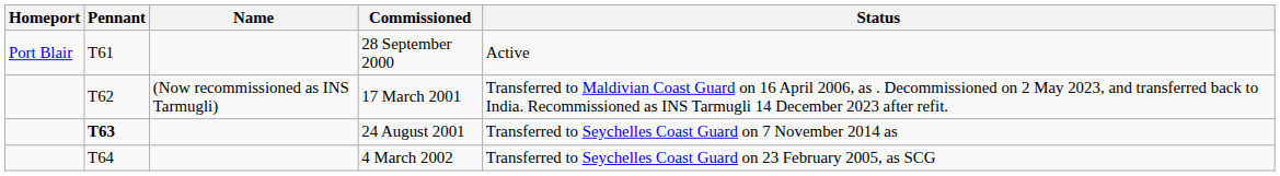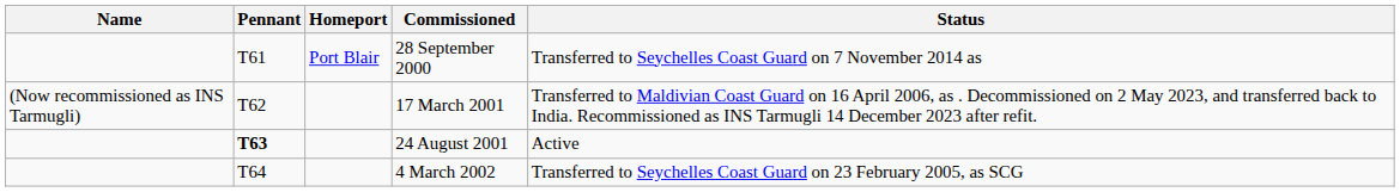 <table class="wikitable">
 <tr>
+<th>Name</th>
+<th>Pennant</th>
 <th>Homeport</th>
-<th>Pennant</th>
-<th>Name</th>
 <th>Commissioned</th>
 <th>Status</th>
 </tr>
 <tr>
+<td></td>
+<td>T61</td>
 <td><a href='#'>Port Blair</a></td>
-<td>T61</td>
-<td></td>
 <td>28 September 2000</td>
-<td>Active</td>
+<td>Transferred to <a href='#'>Seychelles Coast Guard</a> on 7 November 2014 as </td>
 </tr>
 <tr>
+<td> (Now recommissioned as INS Tarmugli)</td>
+<td>T62</td>
 <td></td>
-<td>T62</td>
-<td> (Now recommissioned as INS Tarmugli)</td>
 <td>17 March 2001</td>
 <td>Transferred to <a href='#'>Maldivian Coast Guard</a> on 16 April 2006, as . Decommissioned on 2 May 2023, and transferred back to India. Recommissioned as INS Tarmugli 14 December 2023 after refit.</td>
 </tr>
 <tr>
 <td></td>
 <td><strong>T63</strong></td>
 <td></td>
 <td>24 August 2001</td>
-<td>Transferred to <a href='#'>Seychelles Coast Guard</a> on 7 November 2014 as </td>
+<td>Active</td>
 </tr>
 <tr>
 <td></td>
 <td>T64</td>
 <td></td>
 <td>4 March 2002</td>
 <td>Transferred to <a href='#'>Seychelles Coast Guard</a> on 23 February 2005, as SCG </td>
 </tr>
 </table>
